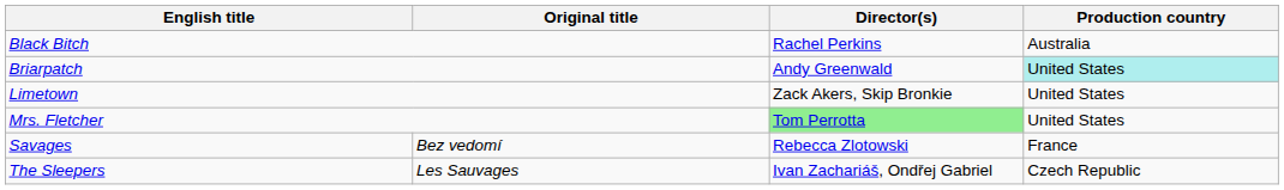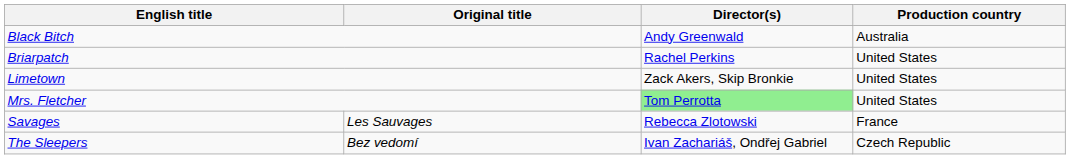 <table class="wikitable" width=100%>
 <tr>
 <th scope="col" width="32%">English title</th>
 <th scope="col" width="28%">Original title</th>
 <th scope="col" width="20%">Director(s)</th>
 <th scope="col" width="20%">Production country</th>
 </tr>
 <tr>
 <td colspan=2><em><a href='#'>Black Bitch</a></em></td>
-<td><a href='#'>Rachel Perkins</a></td>
+<td><a href='#'>Andy Greenwald</a></td>
 <td>Australia</td>
 </tr>
 <tr>
 <td colspan=2><em><a href='#'>Briarpatch</a></em></td>
-<td><a href='#'>Andy Greenwald</a></td>
-<td style="background: paleturquoise;">United States</td>
+<td><a href='#'>Rachel Perkins</a></td>
+<td>United States</td>
 </tr>
 <tr>
 <td colspan=2><em><a href='#'>Limetown</a></em></td>
 <td>Zack Akers, Skip Bronkie</td>
 <td>United States</td>
 </tr>
 <tr>
 <td colspan=2><em><a href='#'>Mrs. Fletcher</a></em></td>
 <td style="background: lightgreen;"><a href='#'>Tom Perrotta</a></td>
 <td>United States</td>
 </tr>
 <tr>
 <td><em><a href='#'>Savages</a></em></td>
-<td><em>Bez vedomí</em></td>
+<td><em>Les Sauvages</em></td>
 <td><a href='#'>Rebecca Zlotowski</a></td>
 <td>France</td>
 </tr>
 <tr>
 <td><em><a href='#'>The Sleepers</a></em></td>
-<td><em>Les Sauvages</em></td>
+<td><em>Bez vedomí</em></td>
 <td><a href='#'>Ivan Zachariáš</a>, Ondřej Gabriel</td>
 <td>Czech Republic</td>
 </tr>
 </table>
